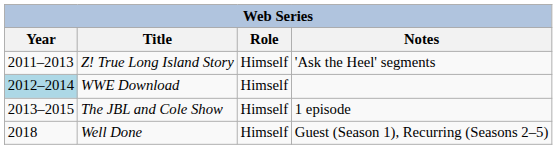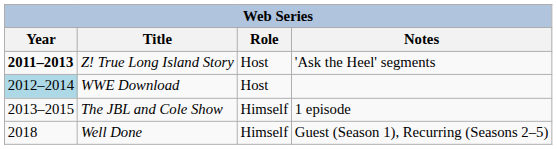 <table class="wikitable">
 <tr style="background:#ccc; text-align:center;">
 <th colspan="4" style="background: LightSteelBlue;">Web Series</th>
 </tr>
 <tr style="background:#ccc; text-align:center;">
 <th>Year</th>
 <th>Title</th>
 <th>Role</th>
 <th>Notes</th>
 </tr>
 <tr>
-<td>2011–2013</td>
+<td><strong>2011–2013</strong></td>
 <td><em>Z! True Long Island Story</em></td>
-<td rowspan=1>Himself</td>
+<td rowspan=1>Host</td>
 <td>'Ask the Heel' segments</td>
 </tr>
 <tr>
 <td style="background: lightblue;">2012–2014</td>
 <td><em>WWE Download</em></td>
-<td rowspan=1>Himself</td>
+<td rowspan=1>Host</td>
 <td></td>
 </tr>
 <tr>
 <td>2013–2015</td>
 <td><em>The JBL and Cole Show</em></td>
 <td rowspan=1>Himself</td>
 <td>1 episode</td>
 </tr>
 <tr>
 <td>2018</td>
 <td><em>Well Done</em></td>
 <td rowspan=1>Himself</td>
 <td>Guest (Season 1), Recurring (Seasons 2–5)</td>
 </tr>
 </table>
